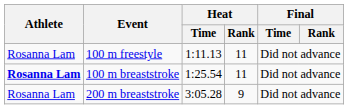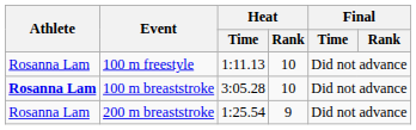 <table class=wikitable style="font-size:90%">
 <tr>
 <th rowspan=2>Athlete</th>
 <th rowspan=2>Event</th>
 <th colspan="2">Heat</th>
 <th colspan="2">Final</th>
 </tr>
 <tr style="font-size:95%">
 <th>Time</th>
 <th>Rank</th>
 <th>Time</th>
 <th>Rank</th>
 </tr>
 <tr align=center>
 <td align=left><a href='#'>Rosanna Lam</a></td>
 <td align=left><a href='#'>100 m freestyle</a></td>
 <td>1:11.13</td>
-<td>11</td>
+<td>10</td>
 <td colspan=2>Did not advance</td>
 </tr>
 <tr align=center>
 <td align=left><strong><a href='#'>Rosanna Lam</a></strong></td>
 <td align=left><a href='#'>100 m breaststroke</a></td>
-<td>1:25.54</td>
-<td>11</td>
+<td>3:05.28</td>
+<td>10</td>
 <td colspan=2>Did not advance</td>
 </tr>
 <tr align=center>
 <td align=left><a href='#'>Rosanna Lam</a></td>
 <td align=left><a href='#'>200 m breaststroke</a></td>
-<td>3:05.28</td>
+<td>1:25.54</td>
 <td>9</td>
 <td colspan=2>Did not advance</td>
 </tr>
 </table>
